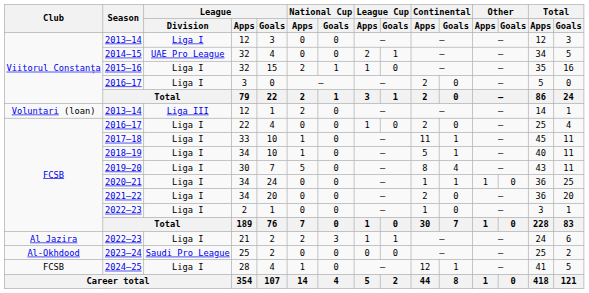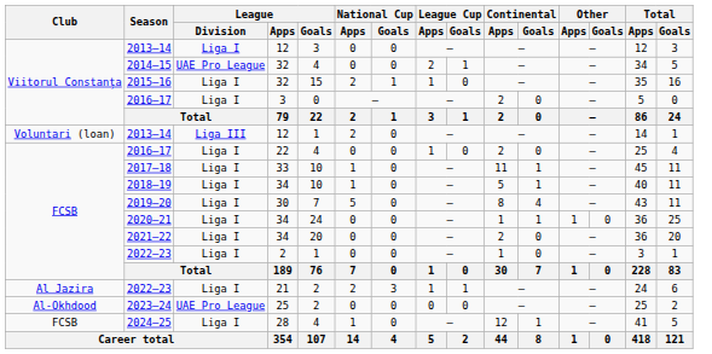 <table class="wikitable" style="text-align:center">
 <tr>
 <th rowspan="2">Club</th>
 <th rowspan="2">Season</th>
 <th colspan="3">League</th>
 <th colspan="2">National Cup</th>
 <th colspan="2">League Cup</th>
 <th colspan="2">Continental</th>
 <th colspan="2">Other</th>
 <th colspan="3">Total</th>
 </tr>
 <tr>
 <th>Division</th>
 <th>Apps</th>
 <th>Goals</th>
 <th>Apps</th>
 <th>Goals</th>
 <th>Apps</th>
 <th>Goals</th>
 <th>Apps</th>
 <th>Goals</th>
 <th>Apps</th>
 <th>Goals</th>
 <th>Apps</th>
 <th>Goals</th>
 </tr>
 <tr>
 <td rowspan="5"><a href='#'>Viitorul Constanța</a></td>
 <td><a href='#'>2013–14</a></td>
 <td><a href='#'>Liga I</a></td>
 <td>12</td>
 <td>3</td>
 <td>0</td>
 <td>0</td>
 <td colspan="2">—</td>
 <td colspan="2">—</td>
 <td colspan="2">—</td>
 <td>12</td>
 <td>3</td>
 </tr>
 <tr>
 <td><a href='#'>2014–15</a></td>
 <td><a href='#'>UAE Pro League</a></td>
 <td>32</td>
 <td>4</td>
 <td>0</td>
 <td>0</td>
 <td>2</td>
 <td>1</td>
 <td colspan="2">—</td>
 <td colspan="2">—</td>
 <td>34</td>
 <td>5</td>
 </tr>
 <tr>
 <td><a href='#'>2015–16</a></td>
 <td>Liga I</td>
 <td>32</td>
 <td>15</td>
 <td>2</td>
 <td>1</td>
 <td>1</td>
 <td>0</td>
 <td colspan="2">—</td>
 <td colspan="2">—</td>
 <td>35</td>
 <td>16</td>
 </tr>
 <tr>
 <td><a href='#'>2016–17</a></td>
 <td>Liga I</td>
 <td>3</td>
 <td>0</td>
 <td colspan="2">—</td>
 <td colspan="2">—</td>
 <td>2</td>
 <td>0</td>
 <td colspan="2">—</td>
 <td>5</td>
 <td>0</td>
 </tr>
 <tr>
 <th colspan="2">Total</th>
 <th>79</th>
 <th>22</th>
 <th>2</th>
 <th>1</th>
 <th>3</th>
 <th>1</th>
 <th>2</th>
 <th>0</th>
 <th colspan="2">—</th>
 <th>86</th>
 <th>24</th>
 </tr>
 <tr>
 <td><a href='#'>Voluntari</a> (loan)</td>
 <td><a href='#'>2013–14</a></td>
 <td><a href='#'>Liga III</a></td>
 <td>12</td>
 <td>1</td>
 <td>2</td>
 <td>0</td>
 <td colspan="2">—</td>
 <td colspan="2">—</td>
 <td colspan="2">—</td>
 <td>14</td>
 <td>1</td>
 </tr>
 <tr>
 <td rowspan="8"><a href='#'>FCSB</a></td>
 <td><a href='#'>2016–17</a></td>
 <td>Liga I</td>
 <td>22</td>
 <td>4</td>
 <td>0</td>
 <td>0</td>
 <td>1</td>
 <td>0</td>
 <td>2</td>
 <td>0</td>
 <td colspan="2">—</td>
 <td>25</td>
 <td>4</td>
 </tr>
 <tr>
 <td><a href='#'>2017–18</a></td>
 <td>Liga I</td>
 <td>33</td>
 <td>10</td>
 <td>1</td>
 <td>0</td>
 <td colspan="2">—</td>
 <td>11</td>
 <td>1</td>
 <td colspan="2">—</td>
 <td>45</td>
 <td>11</td>
 </tr>
 <tr>
 <td><a href='#'>2018–19</a></td>
 <td>Liga I</td>
 <td>34</td>
 <td>10</td>
 <td>1</td>
 <td>0</td>
 <td colspan="2">—</td>
 <td>5</td>
 <td>1</td>
 <td colspan="2">—</td>
 <td>40</td>
 <td>11</td>
 </tr>
 <tr>
 <td><a href='#'>2019–20</a></td>
 <td>Liga I</td>
 <td>30</td>
 <td>7</td>
 <td>5</td>
 <td>0</td>
 <td colspan="2">—</td>
 <td>8</td>
 <td>4</td>
 <td colspan="2">—</td>
 <td>43</td>
 <td>11</td>
 </tr>
 <tr>
 <td><a href='#'>2020–21</a></td>
 <td>Liga I</td>
 <td>34</td>
 <td>24</td>
 <td>0</td>
 <td>0</td>
 <td colspan="2">—</td>
 <td>1</td>
 <td>1</td>
 <td>1</td>
 <td>0</td>
 <td>36</td>
 <td>25</td>
 </tr>
 <tr>
 <td><a href='#'>2021–22</a></td>
 <td>Liga I</td>
 <td>34</td>
 <td>20</td>
 <td>0</td>
 <td>0</td>
 <td colspan="2">—</td>
 <td>2</td>
 <td>0</td>
 <td colspan="2">—</td>
 <td>36</td>
 <td>20</td>
 </tr>
 <tr>
 <td><a href='#'>2022–23</a></td>
 <td>Liga I</td>
 <td>2</td>
 <td>1</td>
 <td>0</td>
 <td>0</td>
 <td colspan="2">—</td>
 <td>1</td>
 <td>0</td>
 <td colspan="2">—</td>
 <td>3</td>
 <td>1</td>
 </tr>
 <tr>
 <th colspan="2">Total</th>
 <th>189</th>
 <th>76</th>
 <th>7</th>
 <th>0</th>
 <th>1</th>
 <th>0</th>
 <th>30</th>
 <th>7</th>
 <th>1</th>
 <th>0</th>
 <th>228</th>
 <th>83</th>
 </tr>
 <tr>
 <td><a href='#'>Al Jazira</a></td>
 <td><a href='#'>2022–23</a></td>
 <td>Liga I</td>
 <td>21</td>
 <td>2</td>
 <td>2</td>
 <td>3</td>
 <td>1</td>
 <td>1</td>
 <td colspan="2">—</td>
 <td colspan="2">—</td>
 <td>24</td>
 <td>6</td>
 </tr>
 <tr>
 <td><a href='#'>Al-Okhdood</a></td>
 <td><a href='#'>2023–24</a></td>
-<td><a href='#'>Saudi Pro League</a></td>
+<td><a href='#'>UAE Pro League</a></td>
 <td>25</td>
 <td>2</td>
 <td>0</td>
 <td>0</td>
 <td>0</td>
 <td>0</td>
 <td colspan="2">—</td>
 <td colspan="2">—</td>
 <td>25</td>
 <td>2</td>
 </tr>
 <tr>
 <td rowspan="1">FCSB</td>
 <td><a href='#'>2024–25</a></td>
 <td>Liga I</td>
 <td>28</td>
 <td>4</td>
 <td>1</td>
 <td>0</td>
 <td colspan="2">—</td>
 <td>12</td>
 <td>1</td>
 <td colspan="2">—</td>
 <td>41</td>
 <td>5</td>
 </tr>
 <tr>
 <th colspan="3">Career total</th>
 <th>354</th>
 <th>107</th>
 <th>14</th>
 <th>4</th>
 <th>5</th>
 <th>2</th>
 <th>44</th>
 <th>8</th>
 <th>1</th>
 <th>0</th>
 <th>418</th>
 <th>121</th>
 </tr>
 </table>
